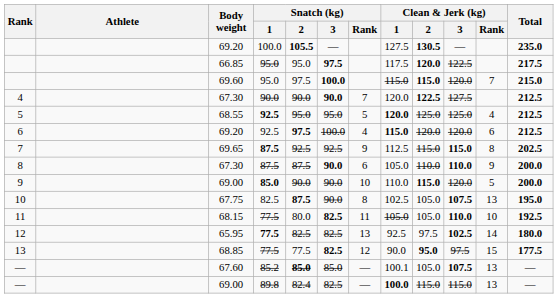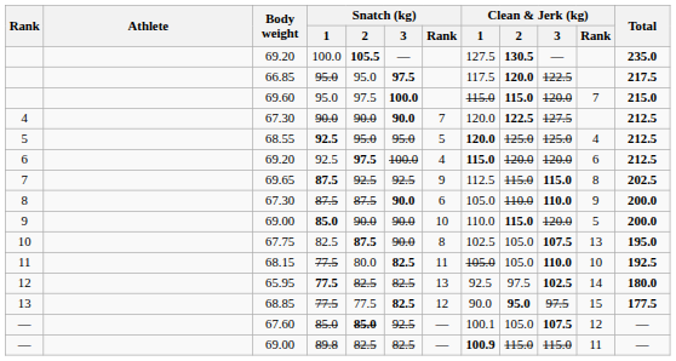 <table class = "wikitable" style="text-align:center;">
 <tr>
 <th rowspan=2 width=40>Rank</th>
 <th rowspan=2 width=250>Athlete</th>
 <th rowspan=2 width=60>Body weight</th>
 <th colspan=4>Snatch (kg)</th>
 <th colspan=4>Clean & Jerk (kg)</th>
 <th rowspan=2 width=60>Total</th>
 </tr>
 <tr>
 <th width=40>1</th>
 <th width=40>2</th>
 <th width=40>3</th>
 <th width=40>Rank</th>
 <th width=40>1</th>
 <th width=40>2</th>
 <th width=40>3</th>
 <th width=40>Rank</th>
 </tr>
 <tr>
 <td></td>
 <td align=left></td>
 <td>69.20</td>
 <td>100.0</td>
 <td><strong>105.5</strong></td>
 <td>—</td>
 <td></td>
 <td>127.5</td>
 <td><strong>130.5</strong></td>
 <td>—</td>
 <td></td>
 <td><strong>235.0</strong></td>
 </tr>
 <tr>
 <td></td>
 <td align=left></td>
 <td>66.85</td>
 <td><s>95.0 </s></td>
 <td>95.0</td>
 <td><strong>97.5</strong></td>
 <td></td>
 <td>117.5</td>
 <td><strong>120.0</strong></td>
 <td><s>122.5 </s></td>
 <td></td>
 <td><strong>217.5</strong></td>
 </tr>
 <tr>
 <td></td>
 <td align=left></td>
 <td>69.60</td>
 <td>95.0</td>
 <td>97.5</td>
 <td><strong>100.0</strong></td>
 <td></td>
 <td><s>115.0 </s></td>
 <td><strong>115.0</strong></td>
 <td><s>120.0 </s></td>
 <td>7</td>
 <td><strong>215.0</strong></td>
 </tr>
 <tr>
 <td>4</td>
 <td align=left></td>
 <td>67.30</td>
 <td><s>90.0 </s></td>
 <td><s>90.0 </s></td>
 <td><strong>90.0</strong></td>
 <td>7</td>
 <td>120.0</td>
 <td><strong>122.5</strong></td>
 <td><s>127.5 </s></td>
 <td></td>
 <td><strong>212.5</strong></td>
 </tr>
 <tr>
 <td>5</td>
 <td align=left></td>
 <td>68.55</td>
 <td><strong>92.5</strong></td>
 <td><s>95.0 </s></td>
 <td><s>95.0 </s></td>
 <td>5</td>
 <td><strong>120.0</strong></td>
 <td><s>125.0 </s></td>
 <td><s>125.0 </s></td>
 <td>4</td>
 <td><strong>212.5</strong></td>
 </tr>
 <tr>
 <td>6</td>
 <td align=left></td>
 <td>69.20</td>
 <td>92.5</td>
 <td><strong>97.5</strong></td>
 <td><s>100.0 </s></td>
 <td>4</td>
 <td><strong>115.0</strong></td>
 <td><s>120.0 </s></td>
 <td><s>120.0 </s></td>
 <td>6</td>
 <td><strong>212.5</strong></td>
 </tr>
 <tr>
 <td>7</td>
 <td align=left></td>
 <td>69.65</td>
 <td><strong>87.5</strong></td>
 <td><s>92.5 </s></td>
 <td><s>92.5 </s></td>
 <td>9</td>
 <td>112.5</td>
 <td><s>115.0 </s></td>
 <td><strong>115.0</strong></td>
 <td>8</td>
 <td><strong>202.5</strong></td>
 </tr>
 <tr>
 <td>8</td>
 <td align=left></td>
 <td>67.30</td>
 <td><s>87.5 </s></td>
 <td><s>87.5 </s></td>
 <td><strong>90.0</strong></td>
 <td>6</td>
 <td>105.0</td>
 <td><s>110.0 </s></td>
 <td><strong>110.0</strong></td>
 <td>9</td>
 <td><strong>200.0</strong></td>
 </tr>
 <tr>
 <td>9</td>
 <td align=left></td>
 <td>69.00</td>
 <td><strong>85.0</strong></td>
 <td><s>90.0 </s></td>
 <td><s>90.0 </s></td>
 <td>10</td>
 <td>110.0</td>
 <td><strong>115.0</strong></td>
 <td><s>120.0 </s></td>
 <td>5</td>
 <td><strong>200.0</strong></td>
 </tr>
 <tr>
 <td>10</td>
 <td align=left></td>
 <td>67.75</td>
 <td>82.5</td>
 <td><strong>87.5</strong></td>
 <td><s>90.0 </s></td>
 <td>8</td>
 <td>102.5</td>
 <td>105.0</td>
 <td><strong>107.5</strong></td>
 <td>13</td>
 <td><strong>195.0</strong></td>
 </tr>
 <tr>
 <td>11</td>
 <td align=left></td>
 <td>68.15</td>
 <td><s>77.5 </s></td>
 <td>80.0</td>
 <td><strong>82.5</strong></td>
 <td>11</td>
 <td><s>105.0 </s></td>
 <td>105.0</td>
 <td><strong>110.0</strong></td>
 <td>10</td>
 <td><strong>192.5</strong></td>
 </tr>
 <tr>
 <td>12</td>
 <td align=left></td>
 <td>65.95</td>
 <td><strong>77.5</strong></td>
 <td><s>82.5 </s></td>
 <td><s>82.5 </s></td>
 <td>13</td>
 <td>92.5</td>
 <td>97.5</td>
 <td><strong>102.5</strong></td>
 <td>14</td>
 <td><strong>180.0</strong></td>
 </tr>
 <tr>
 <td>13</td>
 <td align=left></td>
 <td>68.85</td>
 <td><s>77.5 </s></td>
 <td>77.5</td>
 <td><strong>82.5</strong></td>
 <td>12</td>
 <td>90.0</td>
 <td><strong>95.0</strong></td>
 <td><s>97.5 </s></td>
 <td>15</td>
 <td><strong>177.5</strong></td>
 </tr>
 <tr>
 <td>—</td>
 <td align=left></td>
 <td>67.60</td>
-<td><s>85.2 </s></td>
+<td><s>85.0 </s></td>
 <td><strong><s>85.0 </s></strong></td>
-<td><s>85.0 </s></td>
+<td><s>92.5 </s></td>
 <td>—</td>
 <td>100.1</td>
 <td>105.0</td>
 <td><strong>107.5</strong></td>
-<td>13</td>
+<td>12</td>
 <td>—</td>
 </tr>
 <tr>
 <td>—</td>
 <td align=left></td>
 <td>69.00</td>
 <td><s>89.8 </s></td>
-<td><s>82.4 </s></td>
+<td><s>82.5 </s></td>
 <td><s>82.5 </s></td>
 <td>—</td>
-<td><strong>100.0</strong></td>
+<td><strong>100.9</strong></td>
 <td><s>115.0 </s></td>
 <td><s>115.0 </s></td>
-<td>13</td>
+<td>11</td>
 <td>—</td>
 </tr>
 </table>
